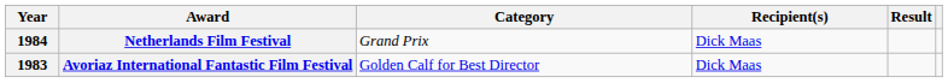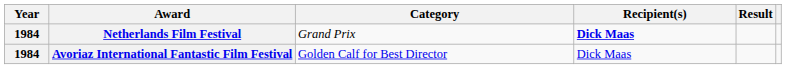 <table class="wikitable sortable plainrowheaders">
 <tr>
 <th scope="col" ! style="width:50px;">Year</th>
 <th scope="col" data-sort-type="date">Award</th>
 <th scope="col" ! style="width:350px;">Category</th>
 <th scope="col" ! style="width:200px;">Recipient(s)</th>
 <th scope="col">Result</th>
 <th scope="col" class="unsortable"></th>
 </tr>
 <tr>
 <th scope="row">1984</th>
 <th scope="row"><a href='#'>Netherlands Film Festival</a></th>
 <td><em>Grand Prix</em></td>
-<td><a href='#'>Dick Maas</a></td>
+<td><strong><a href='#'>Dick Maas</a></strong></td>
 <td></td>
 <td></td>
 </tr>
 <tr>
-<th scope="row">1983</th>
+<th scope="row">1984</th>
 <th scope="row"><a href='#'>Avoriaz International Fantastic Film Festival</a></th>
 <td><a href='#'>Golden Calf for Best Director</a></td>
 <td><a href='#'>Dick Maas</a></td>
 <td></td>
 <td></td>
 </tr>
 </table>
